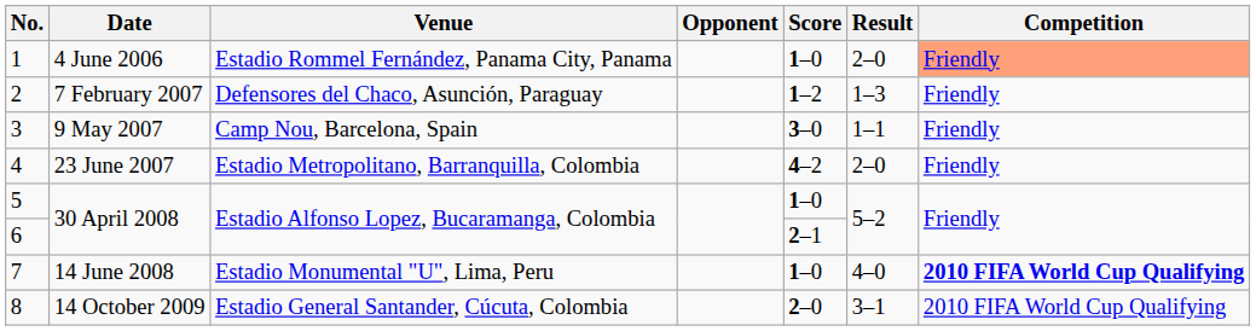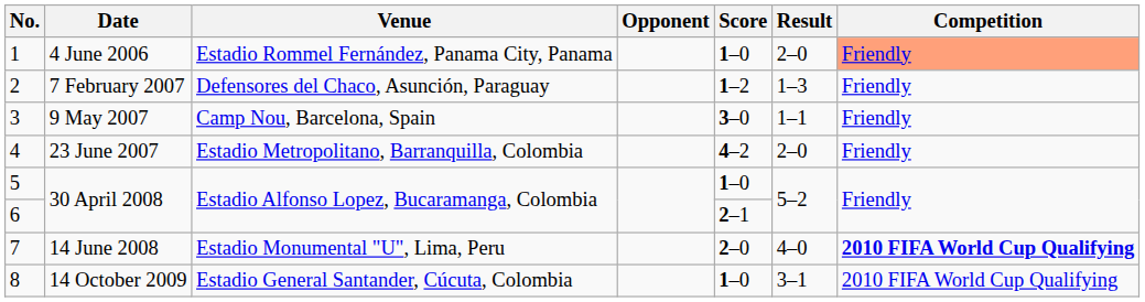 <table class="wikitable">
 <tr>
 <th>No.</th>
 <th>Date</th>
 <th>Venue</th>
 <th>Opponent</th>
 <th>Score</th>
 <th>Result</th>
 <th>Competition</th>
 </tr>
 <tr>
 <td>1</td>
 <td>4 June 2006</td>
 <td><a href='#'>Estadio Rommel Fernández</a>, Panama City, Panama</td>
 <td></td>
 <td><strong>1</strong>–0</td>
 <td>2–0</td>
 <td style="background: lightsalmon;"><a href='#'>Friendly</a></td>
 </tr>
 <tr>
 <td>2</td>
 <td>7 February 2007</td>
 <td><a href='#'>Defensores del Chaco</a>, Asunción, Paraguay</td>
 <td></td>
 <td><strong>1</strong>–2</td>
 <td>1–3</td>
 <td><a href='#'>Friendly</a></td>
 </tr>
 <tr>
 <td>3</td>
 <td>9 May 2007</td>
 <td><a href='#'>Camp Nou</a>, Barcelona, Spain</td>
 <td></td>
 <td><strong>3</strong>–0</td>
 <td>1–1</td>
 <td><a href='#'>Friendly</a></td>
 </tr>
 <tr>
 <td>4</td>
 <td>23 June 2007</td>
 <td><a href='#'>Estadio Metropolitano</a>, <a href='#'>Barranquilla</a>, Colombia</td>
 <td></td>
 <td><strong>4</strong>–2</td>
 <td>2–0</td>
 <td><a href='#'>Friendly</a></td>
 </tr>
 <tr>
 <td>5</td>
 <td rowspan="2">30 April 2008</td>
 <td rowspan="2"><a href='#'>Estadio Alfonso Lopez</a>, <a href='#'>Bucaramanga</a>, Colombia</td>
 <td rowspan="2"></td>
 <td><strong>1</strong>–0</td>
 <td rowspan="2">5–2</td>
 <td rowspan="2"><a href='#'>Friendly</a></td>
 </tr>
 <tr>
 <td>6</td>
 <td><strong>2</strong>–1</td>
 </tr>
 <tr>
 <td>7</td>
 <td>14 June 2008</td>
 <td><a href='#'>Estadio Monumental "U"</a>, Lima, Peru</td>
 <td></td>
-<td><strong>1</strong>–0</td>
+<td><strong>2</strong>–0</td>
 <td>4–0</td>
 <td><strong><a href='#'>2010 FIFA World Cup Qualifying</a></strong></td>
 </tr>
 <tr>
 <td>8</td>
 <td>14 October 2009</td>
 <td><a href='#'>Estadio General Santander</a>, <a href='#'>Cúcuta</a>, Colombia</td>
 <td></td>
-<td><strong>2</strong>–0</td>
+<td><strong>1</strong>–0</td>
 <td>3–1</td>
 <td><a href='#'>2010 FIFA World Cup Qualifying</a></td>
 </tr>
 </table>
